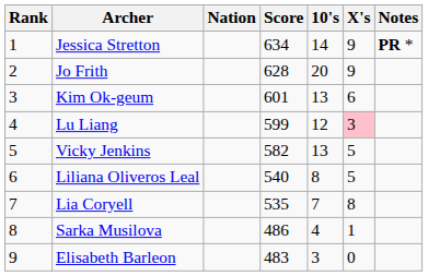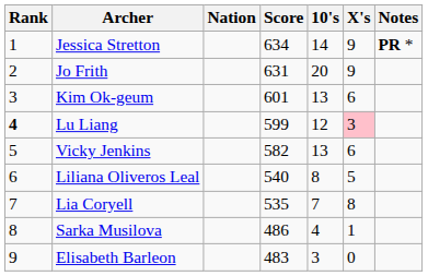 <table class="wikitable sortable" style="text-align:left">
 <tr>
 <th>Rank</th>
 <th>Archer</th>
 <th>Nation</th>
 <th>Score</th>
 <th>10's</th>
 <th>X's</th>
 <th class="unsortable">Notes</th>
 </tr>
 <tr>
 <td>1</td>
 <td><a href='#'>Jessica Stretton</a></td>
 <td></td>
 <td>634</td>
 <td>14</td>
 <td>9</td>
 <td><strong>PR</strong> *</td>
 </tr>
 <tr>
 <td>2</td>
 <td><a href='#'>Jo Frith</a></td>
 <td></td>
-<td>628</td>
+<td>631</td>
 <td>20</td>
 <td>9</td>
 <td></td>
 </tr>
 <tr>
 <td>3</td>
 <td><a href='#'>Kim Ok-geum</a></td>
 <td></td>
 <td>601</td>
 <td>13</td>
 <td>6</td>
 <td></td>
 </tr>
 <tr>
-<td>4</td>
+<td><strong>4</strong></td>
 <td><a href='#'>Lu Liang</a></td>
 <td></td>
 <td>599</td>
 <td>12</td>
 <td style="background: pink;">3</td>
 <td></td>
 </tr>
 <tr>
 <td>5</td>
 <td><a href='#'>Vicky Jenkins</a></td>
 <td></td>
 <td>582</td>
 <td>13</td>
-<td>5</td>
+<td>6</td>
 <td></td>
 </tr>
 <tr>
 <td>6</td>
 <td><a href='#'>Liliana Oliveros Leal</a></td>
 <td></td>
 <td>540</td>
 <td>8</td>
 <td>5</td>
 <td></td>
 </tr>
 <tr>
 <td>7</td>
 <td><a href='#'>Lia Coryell</a></td>
 <td></td>
 <td>535</td>
 <td>7</td>
 <td>8</td>
 <td></td>
 </tr>
 <tr>
 <td>8</td>
 <td><a href='#'>Sarka Musilova</a></td>
 <td></td>
 <td>486</td>
 <td>4</td>
 <td>1</td>
 <td></td>
 </tr>
 <tr>
 <td>9</td>
 <td><a href='#'>Elisabeth Barleon</a></td>
 <td></td>
 <td>483</td>
 <td>3</td>
 <td>0</td>
 <td></td>
 </tr>
 </table>
